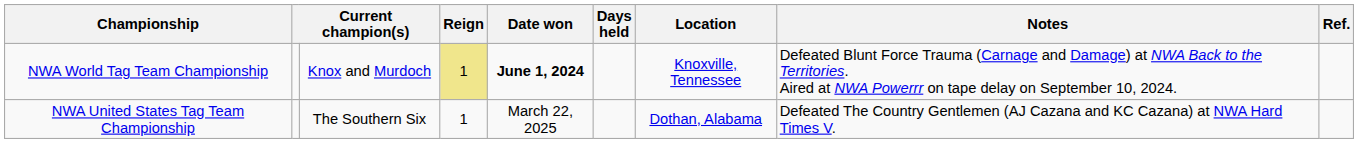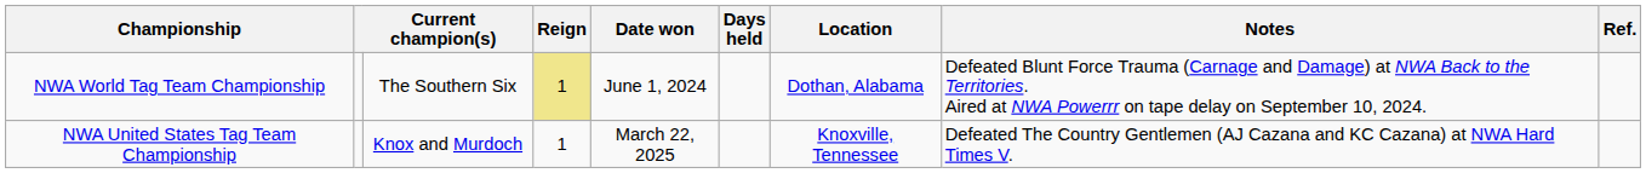 <table class="wikitable sortable" style="text-align: center; font-size:85%;">
 <tr>
 <th>Championship</th>
 <th colspan=2>Current champion(s)</th>
 <th>Reign</th>
 <th>Date won</th>
 <th>Days<br>held</th>
 <th>Location</th>
 <th>Notes</th>
 <th>Ref.</th>
 </tr>
 <tr>
 <td align="center"><a href='#'>NWA World Tag Team Championship</a></td>
 <td align="center"><br></td>
-<td align="center"><a href='#'>Knox</a> and <a href='#'>Murdoch</a></td>
+<td align="center">The Southern Six<br></td>
 <td align="center" style="background: khaki;">1</td>
-<td align="center"><strong>June 1, 2024</strong></td>
+<td align="center">June 1, 2024</td>
 <td align="center"></td>
-<td align="center"><a href='#'>Knoxville, Tennessee</a></td>
+<td align="center"><a href='#'>Dothan, Alabama</a></td>
 <td align=left>Defeated Blunt Force Trauma (<a href='#'>Carnage</a> and <a href='#'>Damage</a>) at <em><a href='#'>NWA Back to the Territories</a></em>.<br>Aired at <em><a href='#'>NWA Powerrr</a></em> on tape delay on September 10, 2024.</td>
 <td align=center></td>
 </tr>
 <tr>
 <td align="center"><a href='#'>NWA United States Tag Team Championship</a></td>
 <td align="center"><br></td>
-<td align="center">The Southern Six<br></td>
+<td align="center"><a href='#'>Knox</a> and <a href='#'>Murdoch</a></td>
 <td align="center">1<br></td>
 <td align="center">March 22, 2025</td>
 <td align="center"></td>
-<td align="center"><a href='#'>Dothan, Alabama</a></td>
+<td align="center"><a href='#'>Knoxville, Tennessee</a></td>
 <td align=left>Defeated The Country Gentlemen (AJ Cazana and KC Cazana) at <a href='#'>NWA Hard Times V</a>.</td>
 <td align=center></td>
 </tr>
 </table>
